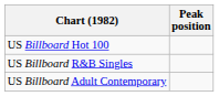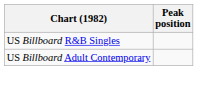 <table class="wikitable">
 <tr>
 <th>Chart (1982)</th>
 <th>Peak<br>position</th>
-</tr>
-<tr>
-<td>US <a href='#'><em>Billboard</em> Hot 100</a></td>
-<td></td>
 </tr>
 <tr>
 <td>US <em>Billboard</em> <a href='#'>R&B Singles</a></td>
 <td></td>
 </tr>
 <tr>
 <td>US <em>Billboard</em> <a href='#'>Adult Contemporary</a></td>
 <td></td>
 </tr>
 </table>
